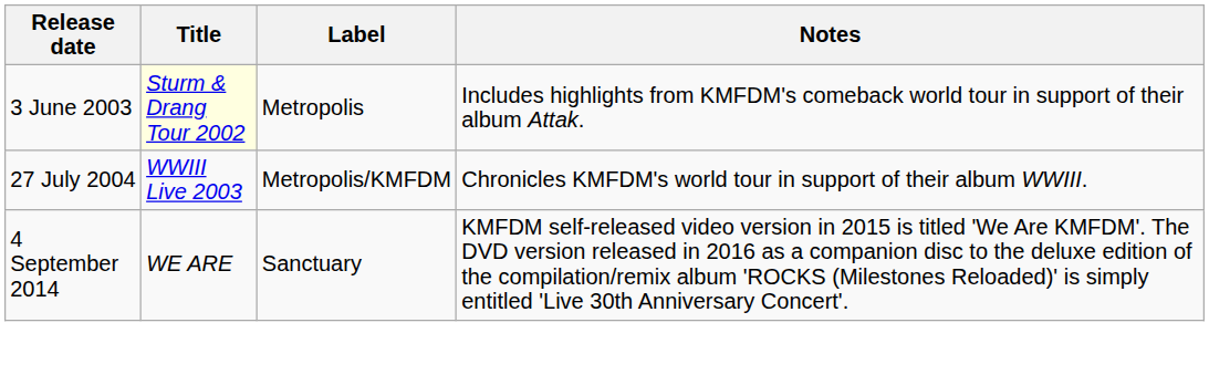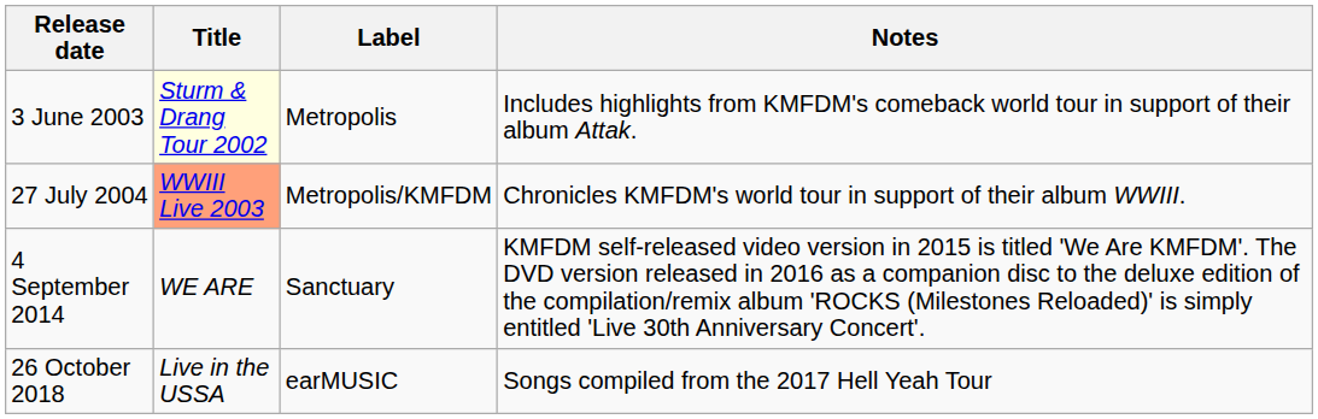 <table class="wikitable">
 <tr>
 <th>Release date</th>
 <th>Title</th>
 <th>Label</th>
 <th>Notes</th>
 </tr>
 <tr>
 <td>3 June 2003</td>
 <td style="background: lightyellow;"><em><a href='#'>Sturm & Drang Tour 2002</a></em></td>
 <td>Metropolis</td>
 <td>Includes highlights from KMFDM's comeback world tour in support of their album <em>Attak</em>.</td>
 </tr>
 <tr>
 <td>27 July 2004</td>
-<td><em><a href='#'>WWIII Live 2003</a></em></td>
+<td style="background: lightsalmon;"><em><a href='#'>WWIII Live 2003</a></em></td>
 <td>Metropolis/KMFDM</td>
 <td>Chronicles KMFDM's world tour in support of their album <em>WWIII</em>.</td>
 </tr>
 <tr>
 <td>4 September 2014</td>
 <td><em>WE ARE</em></td>
 <td>Sanctuary</td>
 <td>KMFDM self-released video version in 2015 is titled 'We Are KMFDM'. The DVD version released in 2016 as a companion disc to the deluxe edition of the compilation/remix album 'ROCKS (Milestones Reloaded)' is simply entitled 'Live 30th Anniversary Concert'.</td>
 </tr>
+<tr>
+<td>26 October 2018</td>
+<td><em>Live in the USSA</em></td>
+<td>earMUSIC</td>
+<td>Songs compiled from the 2017 Hell Yeah Tour</td>
+</tr>
 </table>
